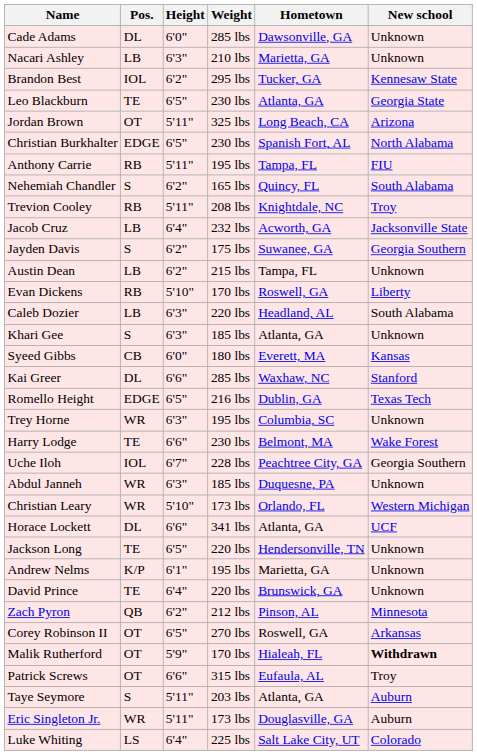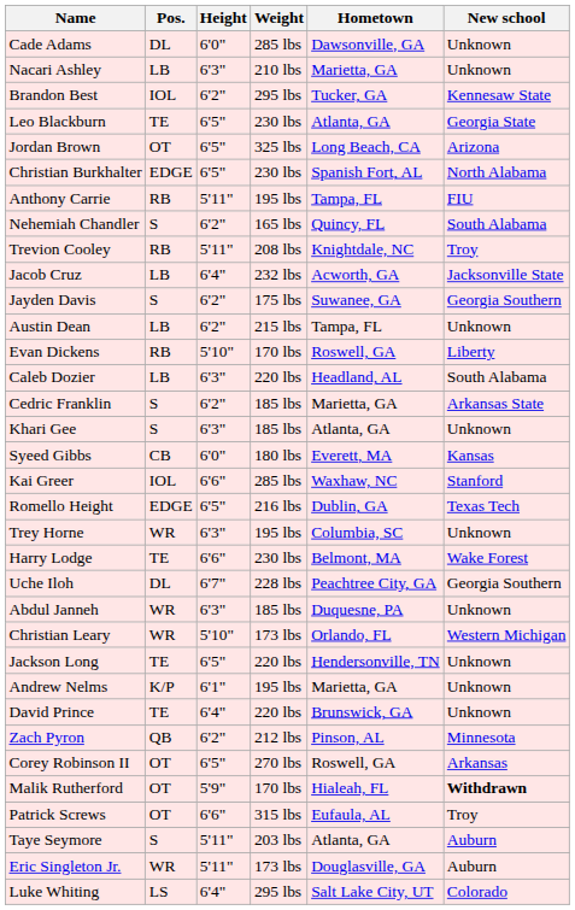 <table class="wikitable sortable">
 <tr>
 <th>Name</th>
 <th>Pos.</th>
 <th>Height</th>
 <th>Weight</th>
 <th>Hometown</th>
 <th>New school</th>
 </tr>
 <tr style="background:#FFE6E6;">
 <td>Cade Adams</td>
 <td>DL</td>
 <td>6'0"</td>
 <td>285 lbs</td>
 <td><a href='#'>Dawsonville, GA</a></td>
 <td>Unknown</td>
 </tr>
 <tr style="background:#FFE6E6;">
 <td>Nacari Ashley</td>
 <td>LB</td>
 <td>6'3"</td>
 <td>210 lbs</td>
 <td><a href='#'>Marietta, GA</a></td>
 <td>Unknown</td>
 </tr>
 <tr style="background:#FFE6E6;">
 <td>Brandon Best</td>
 <td>IOL</td>
 <td>6'2"</td>
 <td>295 lbs</td>
 <td><a href='#'>Tucker, GA</a></td>
 <td><a href='#'>Kennesaw State</a></td>
 </tr>
 <tr style="background:#FFE6E6;">
 <td>Leo Blackburn</td>
 <td>TE</td>
 <td>6'5"</td>
 <td>230 lbs</td>
 <td><a href='#'>Atlanta, GA</a></td>
 <td><a href='#'>Georgia State</a></td>
 </tr>
 <tr style="background:#FFE6E6;">
 <td>Jordan Brown</td>
 <td>OT</td>
-<td>5'11"</td>
+<td>6'5"</td>
 <td>325 lbs</td>
 <td><a href='#'>Long Beach, CA</a></td>
 <td><a href='#'>Arizona</a></td>
 </tr>
 <tr style="background:#FFE6E6;">
 <td>Christian Burkhalter</td>
 <td>EDGE</td>
 <td>6'5"</td>
 <td>230 lbs</td>
 <td><a href='#'>Spanish Fort, AL</a></td>
 <td><a href='#'>North Alabama</a></td>
 </tr>
 <tr style="background:#FFE6E6;">
 <td>Anthony Carrie</td>
 <td>RB</td>
 <td>5'11"</td>
 <td>195 lbs</td>
 <td><a href='#'>Tampa, FL</a></td>
 <td><a href='#'>FIU</a></td>
 </tr>
 <tr style="background:#FFE6E6;">
 <td>Nehemiah Chandler</td>
 <td>S</td>
 <td>6'2"</td>
 <td>165 lbs</td>
 <td><a href='#'>Quincy, FL</a></td>
 <td><a href='#'>South Alabama</a></td>
 </tr>
 <tr style="background:#FFE6E6;">
 <td>Trevion Cooley</td>
 <td>RB</td>
 <td>5'11"</td>
 <td>208 lbs</td>
 <td><a href='#'>Knightdale, NC</a></td>
 <td><a href='#'>Troy</a></td>
 </tr>
 <tr style="background:#FFE6E6;">
 <td>Jacob Cruz</td>
 <td>LB</td>
 <td>6'4"</td>
 <td>232 lbs</td>
 <td><a href='#'>Acworth, GA</a></td>
 <td><a href='#'>Jacksonville State</a></td>
 </tr>
 <tr style="background:#FFE6E6;">
 <td>Jayden Davis</td>
 <td>S</td>
 <td>6'2"</td>
 <td>175 lbs</td>
 <td><a href='#'>Suwanee, GA</a></td>
 <td><a href='#'>Georgia Southern</a></td>
 </tr>
 <tr style="background:#FFE6E6;">
 <td>Austin Dean</td>
 <td>LB</td>
 <td>6'2"</td>
 <td>215 lbs</td>
 <td>Tampa, FL</td>
 <td>Unknown</td>
 </tr>
 <tr style="background:#FFE6E6;">
 <td>Evan Dickens</td>
 <td>RB</td>
 <td>5'10"</td>
 <td>170 lbs</td>
 <td><a href='#'>Roswell, GA</a></td>
 <td><a href='#'>Liberty</a></td>
 </tr>
 <tr style="background:#FFE6E6;">
 <td>Caleb Dozier</td>
 <td>LB</td>
 <td>6'3"</td>
 <td>220 lbs</td>
 <td><a href='#'>Headland, AL</a></td>
 <td>South Alabama</td>
 </tr>
 <tr style="background:#FFE6E6;">
+<td>Cedric Franklin</td>
+<td>S</td>
+<td>6'2"</td>
+<td>185 lbs</td>
+<td>Marietta, GA</td>
+<td><a href='#'>Arkansas State</a></td>
+</tr>
+<tr style="background:#FFE6E6;">
 <td>Khari Gee</td>
 <td>S</td>
 <td>6'3"</td>
 <td>185 lbs</td>
 <td>Atlanta, GA</td>
 <td>Unknown</td>
 </tr>
 <tr style="background:#FFE6E6;">
 <td>Syeed Gibbs</td>
 <td>CB</td>
 <td>6'0"</td>
 <td>180 lbs</td>
 <td><a href='#'>Everett, MA</a></td>
 <td><a href='#'>Kansas</a></td>
 </tr>
 <tr style="background:#FFE6E6;">
 <td>Kai Greer</td>
-<td>DL</td>
+<td>IOL</td>
 <td>6'6"</td>
 <td>285 lbs</td>
 <td><a href='#'>Waxhaw, NC</a></td>
 <td><a href='#'>Stanford</a></td>
 </tr>
 <tr style="background:#FFE6E6;">
 <td>Romello Height</td>
 <td>EDGE</td>
 <td>6'5"</td>
 <td>216 lbs</td>
 <td><a href='#'>Dublin, GA</a></td>
 <td><a href='#'>Texas Tech</a></td>
 </tr>
 <tr style="background:#FFE6E6;">
 <td>Trey Horne</td>
 <td>WR</td>
 <td>6'3"</td>
 <td>195 lbs</td>
 <td><a href='#'>Columbia, SC</a></td>
 <td>Unknown</td>
 </tr>
 <tr style="background:#FFE6E6;">
 <td>Harry Lodge</td>
 <td>TE</td>
 <td>6'6"</td>
 <td>230 lbs</td>
 <td><a href='#'>Belmont, MA</a></td>
 <td><a href='#'>Wake Forest</a></td>
 </tr>
 <tr style="background:#FFE6E6;">
 <td>Uche Iloh</td>
-<td>IOL</td>
+<td>DL</td>
 <td>6'7"</td>
 <td>228 lbs</td>
 <td><a href='#'>Peachtree City, GA</a></td>
 <td>Georgia Southern</td>
 </tr>
 <tr style="background:#FFE6E6;">
 <td>Abdul Janneh</td>
 <td>WR</td>
 <td>6'3"</td>
 <td>185 lbs</td>
 <td><a href='#'>Duquesne, PA</a></td>
 <td>Unknown</td>
 </tr>
 <tr style="background:#FFE6E6;">
 <td>Christian Leary</td>
 <td>WR</td>
 <td>5'10"</td>
 <td>173 lbs</td>
 <td><a href='#'>Orlando, FL</a></td>
 <td><a href='#'>Western Michigan</a></td>
-</tr>
-<tr style="background:#FFE6E6;">
-<td>Horace Lockett</td>
-<td>DL</td>
-<td>6'6"</td>
-<td>341 lbs</td>
-<td>Atlanta, GA</td>
-<td><a href='#'>UCF</a></td>
 </tr>
 <tr style="background:#FFE6E6;">
 <td>Jackson Long</td>
 <td>TE</td>
 <td>6'5"</td>
 <td>220 lbs</td>
 <td><a href='#'>Hendersonville, TN</a></td>
 <td>Unknown</td>
 </tr>
 <tr style="background:#FFE6E6;">
 <td>Andrew Nelms</td>
 <td>K/P</td>
 <td>6'1"</td>
 <td>195 lbs</td>
 <td>Marietta, GA</td>
 <td>Unknown</td>
 </tr>
 <tr style="background:#FFE6E6;">
 <td>David Prince</td>
 <td>TE</td>
 <td>6'4"</td>
 <td>220 lbs</td>
 <td><a href='#'>Brunswick, GA</a></td>
 <td>Unknown</td>
 </tr>
 <tr style="background:#FFE6E6;">
 <td><a href='#'>Zach Pyron</a></td>
 <td>QB</td>
 <td>6'2"</td>
 <td>212 lbs</td>
 <td><a href='#'>Pinson, AL</a></td>
 <td><a href='#'>Minnesota</a></td>
 </tr>
 <tr style="background:#FFE6E6;">
 <td>Corey Robinson II</td>
 <td>OT</td>
 <td>6'5"</td>
 <td>270 lbs</td>
 <td>Roswell, GA</td>
 <td><a href='#'>Arkansas</a></td>
 </tr>
 <tr style="background:#FFE6E6;">
 <td>Malik Rutherford</td>
 <td>OT</td>
 <td>5'9"</td>
 <td>170 lbs</td>
 <td><a href='#'>Hialeah, FL</a></td>
 <td><strong>Withdrawn</strong></td>
 </tr>
 <tr style="background:#FFE6E6;">
 <td>Patrick Screws</td>
 <td>OT</td>
 <td>6'6"</td>
 <td>315 lbs</td>
 <td><a href='#'>Eufaula, AL</a></td>
 <td>Troy</td>
 </tr>
 <tr style="background:#FFE6E6;">
 <td>Taye Seymore</td>
 <td>S</td>
 <td>5'11"</td>
 <td>203 lbs</td>
 <td>Atlanta, GA</td>
 <td><a href='#'>Auburn</a></td>
 </tr>
 <tr style="background:#FFE6E6;">
 <td><a href='#'>Eric Singleton Jr.</a></td>
 <td>WR</td>
 <td>5'11"</td>
 <td>173 lbs</td>
 <td><a href='#'>Douglasville, GA</a></td>
 <td>Auburn</td>
 </tr>
 <tr style="background:#FFE6E6;">
 <td>Luke Whiting</td>
 <td>LS</td>
 <td>6'4"</td>
-<td>225 lbs</td>
+<td>295 lbs</td>
 <td><a href='#'>Salt Lake City, UT</a></td>
 <td><a href='#'>Colorado</a></td>
 </tr>
 </table>
